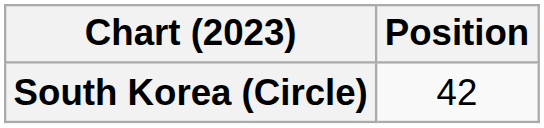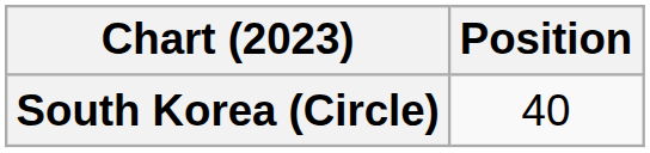 <table class="wikitable plainrowheaders" style="text-align:center">
 <tr>
 <th scope="col">Chart (2023)</th>
 <th scope="col">Position</th>
 </tr>
 <tr>
 <th scope="row">South Korea (Circle)</th>
-<td>42</td>
+<td>40</td>
 </tr>
 </table>
